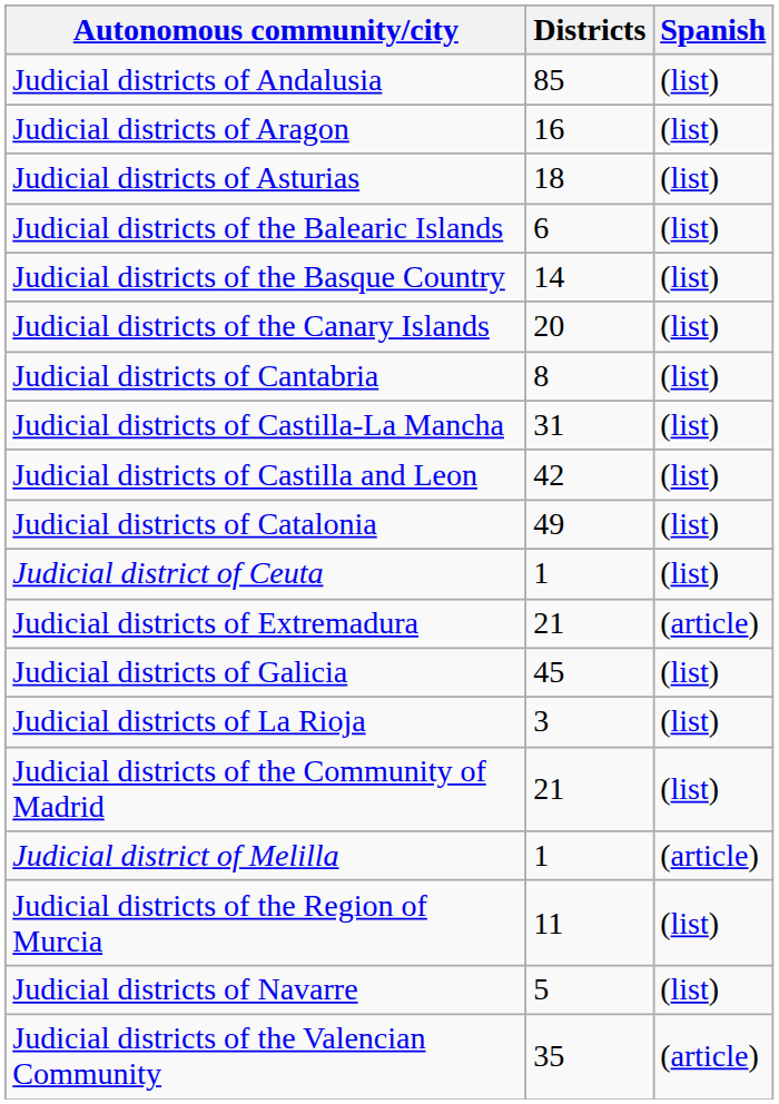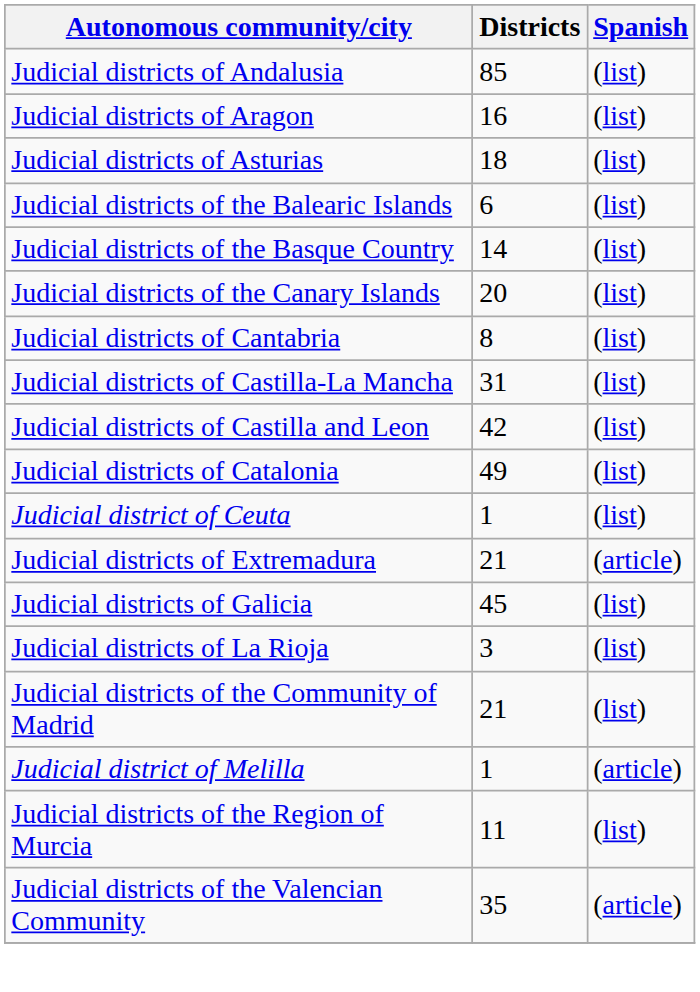 <table class="wikitable sortable">
 <tr>
 <th width="260px"><a href='#'>Autonomous community/city</a></th>
 <th width="40px">Districts</th>
 <th width="50px"><a href='#'>Spanish</a></th>
 </tr>
 <tr>
 <td><a href='#'>Judicial districts of Andalusia</a></td>
 <td><div>85</div></td>
 <td>(<a href='#'>list</a>)</td>
 </tr>
 <tr>
 <td><a href='#'>Judicial districts of Aragon</a></td>
 <td><div>16</div></td>
 <td>(<a href='#'>list</a>)</td>
 </tr>
 <tr>
 <td><a href='#'>Judicial districts of Asturias</a></td>
 <td><div>18</div></td>
 <td>(<a href='#'>list</a>)</td>
 </tr>
 <tr>
 <td><a href='#'>Judicial districts of the Balearic Islands</a></td>
 <td><div>6</div></td>
 <td>(<a href='#'>list</a>)</td>
 </tr>
 <tr>
 <td><a href='#'>Judicial districts of the Basque Country</a></td>
 <td><div>14</div></td>
 <td>(<a href='#'>list</a>)</td>
 </tr>
 <tr>
 <td><a href='#'>Judicial districts of the Canary Islands</a></td>
 <td><div>20</div></td>
 <td>(<a href='#'>list</a>)</td>
 </tr>
 <tr>
 <td><a href='#'>Judicial districts of Cantabria</a></td>
 <td><div>8</div></td>
 <td>(<a href='#'>list</a>)</td>
 </tr>
 <tr>
 <td><a href='#'>Judicial districts of Castilla-La Mancha</a></td>
 <td><div>31</div></td>
 <td>(<a href='#'>list</a>)</td>
 </tr>
 <tr>
 <td><a href='#'>Judicial districts of Castilla and Leon</a></td>
 <td><div>42</div></td>
 <td>(<a href='#'>list</a>)</td>
 </tr>
 <tr>
 <td><a href='#'>Judicial districts of Catalonia</a></td>
 <td><div>49</div></td>
 <td>(<a href='#'>list</a>)</td>
 </tr>
 <tr>
 <td><em><a href='#'>Judicial district of Ceuta</a></em></td>
 <td><div>1</div></td>
 <td>(<a href='#'>list</a>)</td>
 </tr>
 <tr>
 <td><a href='#'>Judicial districts of Extremadura</a></td>
 <td><div>21</div></td>
 <td>(<a href='#'>article</a>)</td>
 </tr>
 <tr>
 <td><a href='#'>Judicial districts of Galicia</a></td>
 <td><div>45</div></td>
 <td>(<a href='#'>list</a>)</td>
 </tr>
 <tr>
 <td><a href='#'>Judicial districts of La Rioja</a></td>
 <td><div>3</div></td>
 <td>(<a href='#'>list</a>)</td>
 </tr>
 <tr>
 <td><a href='#'>Judicial districts of the Community of Madrid</a></td>
 <td><div>21</div></td>
 <td>(<a href='#'>list</a>)</td>
 </tr>
 <tr>
 <td><em><a href='#'>Judicial district of Melilla</a></em></td>
 <td><div>1</div></td>
 <td>(<a href='#'>article</a>)</td>
 </tr>
 <tr>
 <td><a href='#'>Judicial districts of the Region of Murcia</a></td>
 <td><div>11</div></td>
 <td>(<a href='#'>list</a>)</td>
 </tr>
 <tr>
-<td><a href='#'>Judicial districts of Navarre</a></td>
-<td><div>5</div></td>
-<td>(<a href='#'>list</a>)</td>
-</tr>
-<tr>
 <td><a href='#'>Judicial districts of the Valencian Community</a></td>
 <td><div>35</div></td>
 <td>(<a href='#'>article</a>)</td>
 </tr>
 <tr>
 </tr>
 </table>
